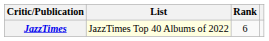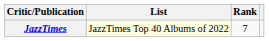 <table class="wikitable plainrowheaders">
 <tr>
 <th>Critic/Publication</th>
 <th>List</th>
 <th>Rank</th>
 <th></th>
 </tr>
 <tr>
 <th scope="row"><em><a href='#'>JazzTimes</a></em></th>
 <td style="background: lightyellow;">JazzTimes Top 40 Albums of 2022</td>
-<td style="text-align:center;">6</td>
+<td style="text-align:center;">7</td>
 <td style="text-align:center;"></td>
 </tr>
 </table>
